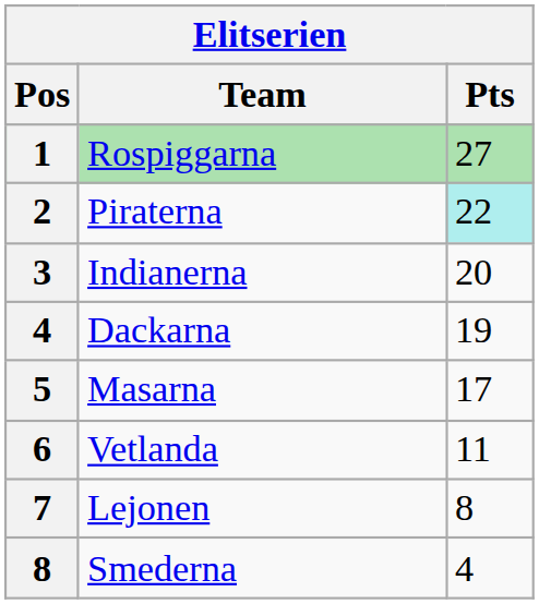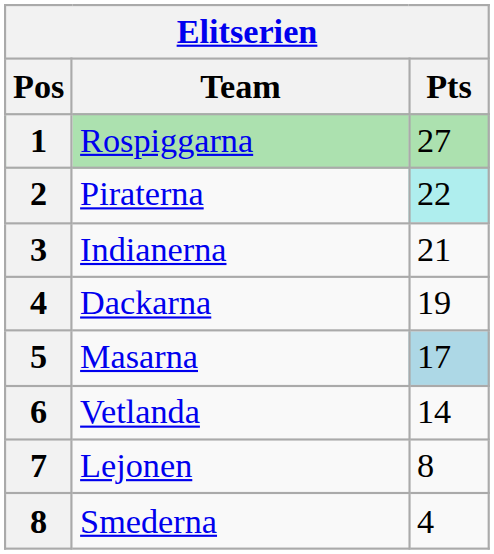 <table class="wikitable">
 <tr>
 <th colspan="3"><a href='#'>Elitserien</a></th>
 </tr>
 <tr>
 <th width=20>Pos</th>
 <th width=150>Team</th>
 <th width=30>Pts</th>
 </tr>
 <tr style="background:#ACE1AF;">
 <th>1</th>
 <td><a href='#'>Rospiggarna</a></td>
 <td>27</td>
 </tr>
 <tr>
 <th>2</th>
 <td><a href='#'>Piraterna</a></td>
 <td style="background: paleturquoise;">22</td>
 </tr>
 <tr>
 <th>3</th>
 <td><a href='#'>Indianerna</a></td>
-<td>20</td>
+<td>21</td>
 </tr>
 <tr>
 <th>4</th>
 <td><a href='#'>Dackarna</a></td>
 <td>19</td>
 </tr>
 <tr>
 <th>5</th>
 <td><a href='#'>Masarna</a></td>
-<td>17</td>
+<td style="background: lightblue;">17</td>
 </tr>
 <tr>
 <th>6</th>
 <td><a href='#'>Vetlanda</a></td>
-<td>11</td>
+<td>14</td>
 </tr>
 <tr>
 <th>7</th>
 <td><a href='#'>Lejonen</a></td>
 <td>8</td>
 </tr>
 <tr>
 <th>8</th>
 <td><a href='#'>Smederna</a></td>
 <td>4</td>
 </tr>
 </table>
